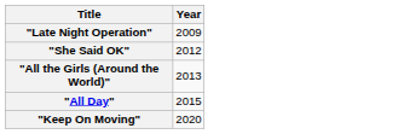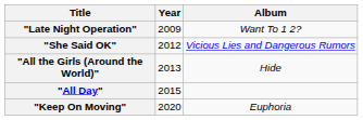 <table class="wikitable plainrowheaders" style="text-align:center;">
 <tr>
 <th scope="col" style="width:14em;">Title</th>
 <th scope="col">Year</th>
+<th scope="col">Album</th>
 </tr>
 <tr>
 <th scope="row">"Late Night Operation" <br></th>
 <td>2009</td>
+<td><em>Want To 1 2?</em></td>
 </tr>
 <tr>
 <th scope="row">"She Said OK" <br></th>
 <td>2012</td>
+<td><em><a href='#'>Vicious Lies and Dangerous Rumors</a></em></td>
 </tr>
 <tr>
 <th scope="row">"All the Girls (Around the World)" <br></th>
 <td>2013</td>
+<td><em>Hide</em></td>
 </tr>
 <tr>
 <th scope="row">"<a href='#'>All Day</a>" <br></th>
 <td>2015</td>
+<td></td>
 </tr>
 <tr>
 <th scope="row">"Keep On Moving" <br></th>
 <td>2020</td>
+<td><em>Euphoria</em></td>
 </tr>
 </table>
